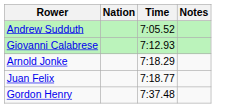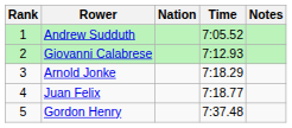 <table class="wikitable sortable" style="text-align:center">
 <tr>
+<th>Rank</th>
 <th>Rower</th>
 <th>Nation</th>
 <th>Time</th>
 <th>Notes</th>
 </tr>
 <tr bgcolor=bbf3bb>
+<td>1</td>
 <td data-sort-value="Sudduth, Andrew" align=left><a href='#'>Andrew Sudduth</a></td>
 <td align=left></td>
 <td>7:05.52</td>
 <td></td>
 </tr>
 <tr bgcolor=bbf3bb>
+<td>2</td>
 <td data-sort-value="Calabrese, Giovanni" align=left><a href='#'>Giovanni Calabrese</a></td>
 <td align=left></td>
 <td>7:12.93</td>
 <td></td>
 </tr>
 <tr>
+<td>3</td>
 <td data-sort-value="Jonke, Arnold" align=left><a href='#'>Arnold Jonke</a></td>
 <td align=left></td>
 <td>7:18.29</td>
 <td></td>
 </tr>
 <tr>
+<td>4</td>
 <td data-sort-value="Felix, Juan" align=left><a href='#'>Juan Felix</a></td>
 <td align=left></td>
 <td>7:18.77</td>
 <td></td>
 </tr>
 <tr>
+<td>5</td>
 <td data-sort-value="Henry, Gordon" align=left><a href='#'>Gordon Henry</a></td>
 <td align=left></td>
 <td>7:37.48</td>
 <td></td>
 </tr>
 </table>
